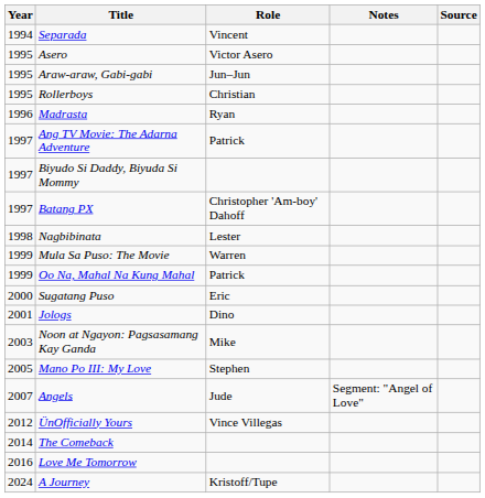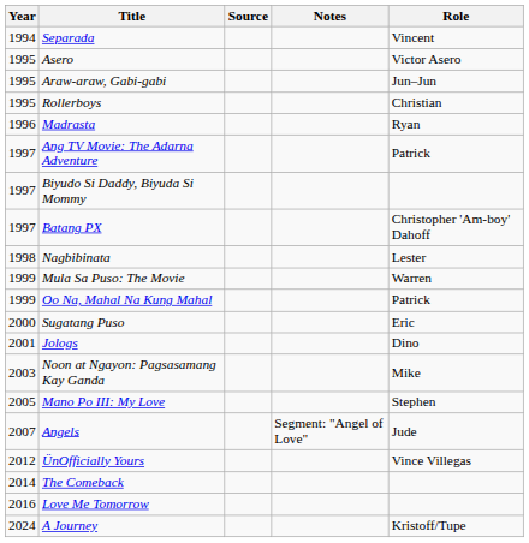 <table class="wikitable sortable">
 <tr>
 <th>Year</th>
 <th>Title</th>
+<th class="unsortable">Source</th>
+<th class="unsortable">Notes</th>
 <th>Role</th>
-<th class="unsortable">Notes</th>
-<th class="unsortable">Source</th>
 </tr>
 <tr>
 <td>1994</td>
 <td><em><a href='#'>Separada</a></em></td>
-<td>Vincent</td>
 <td></td>
 <td></td>
+<td>Vincent</td>
 </tr>
 <tr>
 <td>1995</td>
 <td><em>Asero</em></td>
-<td>Victor Asero</td>
 <td></td>
 <td></td>
+<td>Victor Asero</td>
 </tr>
 <tr>
 <td>1995</td>
 <td><em>Araw-araw, Gabi-gabi</em></td>
-<td>Jun–Jun</td>
 <td></td>
 <td></td>
+<td>Jun–Jun</td>
 </tr>
 <tr>
 <td>1995</td>
 <td><em>Rollerboys</em></td>
-<td>Christian</td>
 <td></td>
 <td></td>
+<td>Christian</td>
 </tr>
 <tr>
 <td>1996</td>
 <td><em><a href='#'>Madrasta</a></em></td>
-<td>Ryan</td>
 <td></td>
 <td></td>
+<td>Ryan</td>
 </tr>
 <tr>
 <td>1997</td>
 <td><a href='#'><em>Ang TV Movie: The Adarna Adventure</em></a></td>
-<td>Patrick</td>
 <td></td>
 <td></td>
+<td>Patrick</td>
 </tr>
 <tr>
 <td>1997</td>
 <td><em>Biyudo Si Daddy, Biyuda Si Mommy</em></td>
 <td></td>
 <td></td>
 <td></td>
 </tr>
 <tr>
 <td>1997</td>
 <td><em><a href='#'>Batang PX</a></em></td>
-<td>Christopher 'Am-boy' Dahoff</td>
 <td></td>
 <td></td>
+<td>Christopher 'Am-boy' Dahoff</td>
 </tr>
 <tr>
 <td>1998</td>
 <td><em>Nagbibinata</em></td>
-<td>Lester</td>
 <td></td>
 <td></td>
+<td>Lester</td>
 </tr>
 <tr>
 <td>1999</td>
 <td><em>Mula Sa Puso: The Movie</em></td>
-<td>Warren</td>
 <td></td>
 <td></td>
+<td>Warren</td>
 </tr>
 <tr>
 <td>1999</td>
 <td><em><a href='#'>Oo Na, Mahal Na Kung Mahal</a></em></td>
-<td>Patrick</td>
 <td></td>
 <td></td>
+<td>Patrick</td>
 </tr>
 <tr>
 <td>2000</td>
 <td><em>Sugatang Puso</em></td>
+<td><br></td>
+<td></td>
 <td>Eric</td>
-<td></td>
-<td><br></td>
 </tr>
 <tr>
 <td>2001</td>
 <td><em><a href='#'>Jologs</a></em></td>
-<td>Dino</td>
 <td></td>
 <td></td>
+<td>Dino</td>
 </tr>
 <tr>
 <td>2003</td>
 <td><em>Noon at Ngayon: Pagsasamang Kay Ganda</em></td>
-<td>Mike</td>
 <td></td>
 <td></td>
+<td>Mike</td>
 </tr>
 <tr>
 <td>2005</td>
 <td><em><a href='#'>Mano Po III: My Love</a></em></td>
-<td>Stephen</td>
 <td></td>
 <td></td>
+<td>Stephen</td>
 </tr>
 <tr>
 <td>2007</td>
 <td><em><a href='#'>Angels</a></em></td>
+<td></td>
+<td>Segment: "Angel of Love"</td>
 <td>Jude</td>
-<td>Segment: "Angel of Love"</td>
-<td></td>
 </tr>
 <tr>
 <td>2012</td>
 <td><em><a href='#'>ÜnOfficially Yours</a></em></td>
-<td>Vince Villegas</td>
 <td></td>
 <td></td>
+<td>Vince Villegas</td>
 </tr>
 <tr>
 <td>2014</td>
 <td><em><a href='#'>The Comeback</a></em></td>
 <td></td>
 <td></td>
 <td></td>
 </tr>
 <tr>
 <td>2016</td>
 <td><em><a href='#'>Love Me Tomorrow</a></em></td>
 <td></td>
 <td></td>
 <td></td>
 </tr>
 <tr>
 <td>2024</td>
 <td><em><a href='#'>A Journey</a></em></td>
-<td>Kristoff/Tupe</td>
 <td></td>
 <td></td>
+<td>Kristoff/Tupe</td>
 </tr>
 </table>
